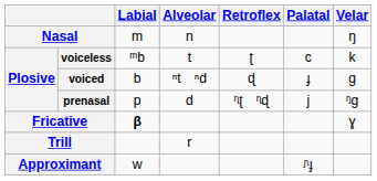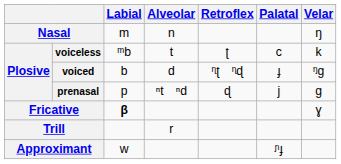 <table class="wikitable" style="text-align:center">
 <tr>
 <th colspan="2"></th>
 <th><a href='#'>Labial</a></th>
 <th><a href='#'>Alveolar</a></th>
 <th><a href='#'>Retroflex</a></th>
 <th><a href='#'>Palatal</a></th>
 <th><a href='#'>Velar</a></th>
 </tr>
 <tr>
 <th colspan="2"><a href='#'>Nasal</a></th>
 <td>m</td>
 <td>n</td>
 <td></td>
 <td></td>
 <td>ŋ</td>
 </tr>
 <tr>
 <th rowspan="3"><a href='#'>Plosive</a></th>
 <th><small>voiceless</small></th>
 <td>ᵐb</td>
 <td>t</td>
 <td>ʈ</td>
 <td>c</td>
 <td>k</td>
 </tr>
 <tr>
 <th><small>voiced</small></th>
 <td>b</td>
-<td>ⁿt ⁿd</td>
-<td>ɖ</td>
+<td>d</td>
+<td>ᶯʈ ᶯɖ</td>
 <td>ɟ</td>
-<td>ɡ</td>
+<td>ᵑɡ</td>
 </tr>
 <tr>
 <th><small>prenasal</small></th>
 <td>p</td>
-<td>d</td>
-<td>ᶯʈ ᶯɖ</td>
+<td>ⁿt ⁿd</td>
+<td>ɖ</td>
 <td>j</td>
-<td>ᵑɡ</td>
+<td>ɡ</td>
 </tr>
 <tr>
 <th colspan="2"><a href='#'>Fricative</a></th>
 <td><strong>β</strong></td>
 <td></td>
 <td></td>
 <td></td>
 <td>ɣ</td>
 </tr>
 <tr>
 <th colspan="2"><a href='#'>Trill</a></th>
 <td></td>
 <td>r</td>
 <td></td>
 <td></td>
 <td></td>
 </tr>
 <tr>
 <th colspan="2"><a href='#'>Approximant</a></th>
 <td>w</td>
 <td></td>
 <td></td>
 <td>ᶮɟ</td>
 <td></td>
 </tr>
 </table>
